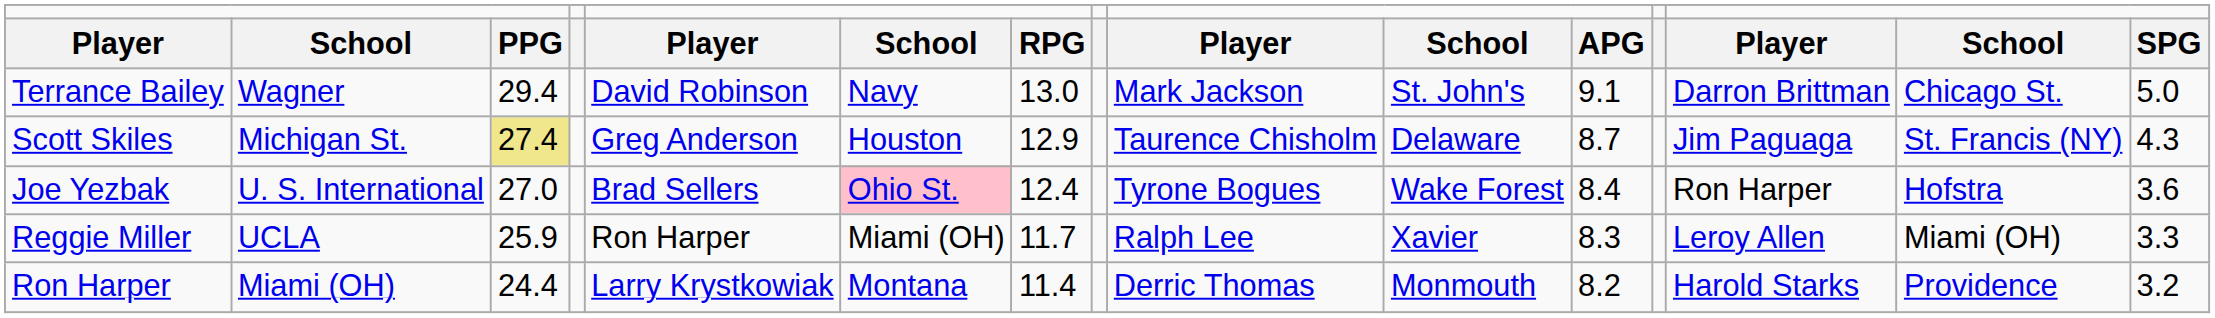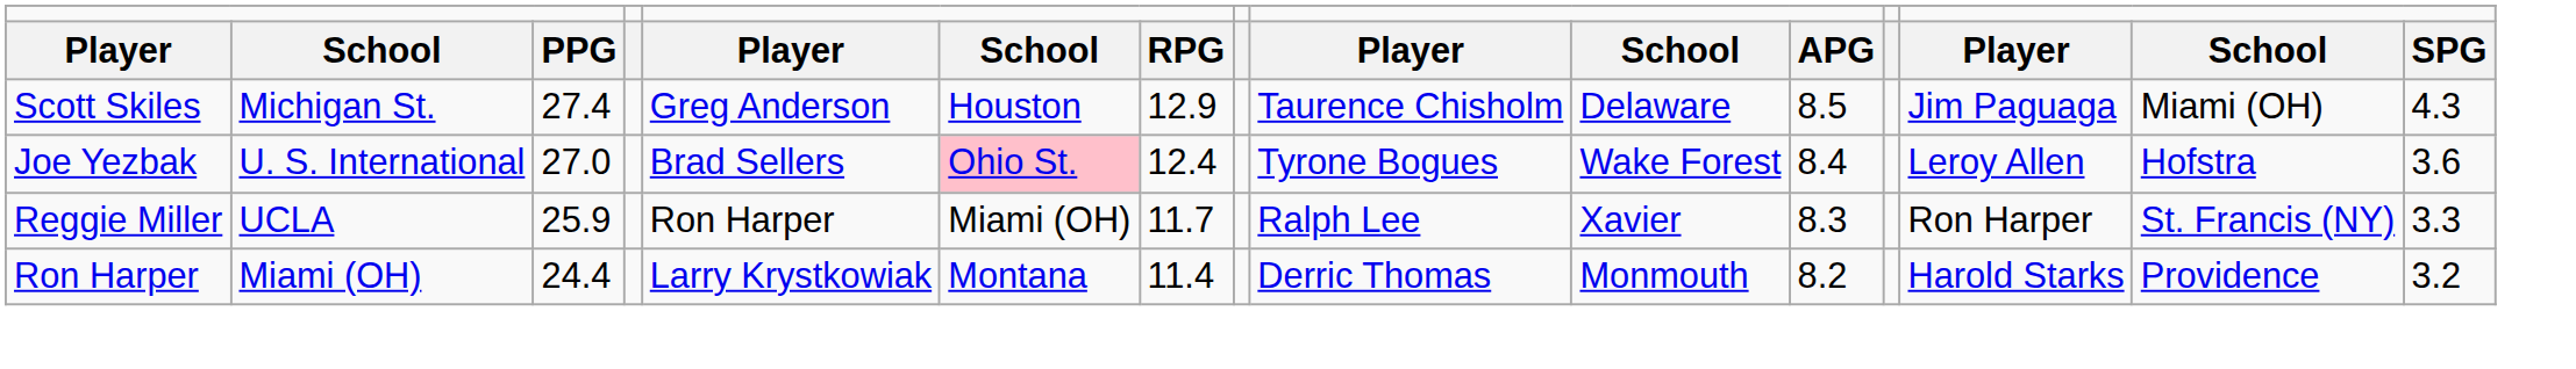 <table class="wikitable" style="text-align: left;">
 <tr>
 <td colspan=3></td>
 <td></td>
 <td colspan=3></td>
 <td></td>
 <td colspan=3></td>
 <td></td>
 <td colspan=3></td>
 </tr>
 <tr>
 <th>Player</th>
 <th>School</th>
 <th>PPG</th>
 <th></th>
 <th>Player</th>
 <th>School</th>
 <th>RPG</th>
 <th></th>
 <th>Player</th>
 <th>School</th>
 <th>APG</th>
 <th></th>
 <th>Player</th>
 <th>School</th>
 <th>SPG</th>
 </tr>
 <tr>
-<td align="left"><a href='#'>Terrance Bailey</a></td>
-<td><a href='#'>Wagner</a></td>
-<td>29.4</td>
-<td></td>
-<td><a href='#'>David Robinson</a></td>
-<td><a href='#'>Navy</a></td>
-<td>13.0</td>
-<td></td>
-<td><a href='#'>Mark Jackson</a></td>
-<td><a href='#'>St. John's</a></td>
-<td>9.1</td>
-<td></td>
-<td><a href='#'>Darron Brittman</a></td>
-<td><a href='#'>Chicago St.</a></td>
-<td>5.0</td>
-</tr>
-<tr>
 <td align="left"><a href='#'>Scott Skiles</a></td>
 <td><a href='#'>Michigan St.</a></td>
-<td style="background: khaki;">27.4</td>
+<td>27.4</td>
 <td></td>
 <td><a href='#'>Greg Anderson</a></td>
 <td><a href='#'>Houston</a></td>
 <td>12.9</td>
 <td></td>
 <td><a href='#'>Taurence Chisholm</a></td>
 <td><a href='#'>Delaware</a></td>
-<td>8.7</td>
+<td>8.5</td>
 <td></td>
 <td><a href='#'>Jim Paguaga</a></td>
-<td><a href='#'>St. Francis (NY)</a></td>
+<td>Miami (OH)</td>
 <td>4.3</td>
 </tr>
 <tr>
 <td align="left"><a href='#'>Joe Yezbak</a></td>
 <td><a href='#'>U. S. International</a></td>
 <td>27.0</td>
 <td></td>
 <td><a href='#'>Brad Sellers</a></td>
 <td style="background: pink;"><a href='#'>Ohio St.</a></td>
 <td>12.4</td>
 <td></td>
 <td><a href='#'>Tyrone Bogues</a></td>
 <td><a href='#'>Wake Forest</a></td>
 <td>8.4</td>
 <td></td>
-<td>Ron Harper</td>
+<td><a href='#'>Leroy Allen</a></td>
 <td><a href='#'>Hofstra</a></td>
 <td>3.6</td>
 </tr>
 <tr>
 <td align="left"><a href='#'>Reggie Miller</a></td>
 <td><a href='#'>UCLA</a></td>
 <td>25.9</td>
 <td></td>
 <td>Ron Harper</td>
 <td>Miami (OH)</td>
 <td>11.7</td>
 <td></td>
 <td><a href='#'>Ralph Lee</a></td>
 <td><a href='#'>Xavier</a></td>
 <td>8.3</td>
 <td></td>
-<td><a href='#'>Leroy Allen</a></td>
-<td>Miami (OH)</td>
+<td>Ron Harper</td>
+<td><a href='#'>St. Francis (NY)</a></td>
 <td>3.3</td>
 </tr>
 <tr>
 <td align="left"><a href='#'>Ron Harper</a></td>
 <td><a href='#'>Miami (OH)</a></td>
 <td>24.4</td>
 <td></td>
 <td><a href='#'>Larry Krystkowiak</a></td>
 <td><a href='#'>Montana</a></td>
 <td>11.4</td>
 <td></td>
 <td><a href='#'>Derric Thomas</a></td>
 <td><a href='#'>Monmouth</a></td>
 <td>8.2</td>
 <td></td>
 <td><a href='#'>Harold Starks</a></td>
 <td><a href='#'>Providence</a></td>
 <td>3.2</td>
 </tr>
 </table>
